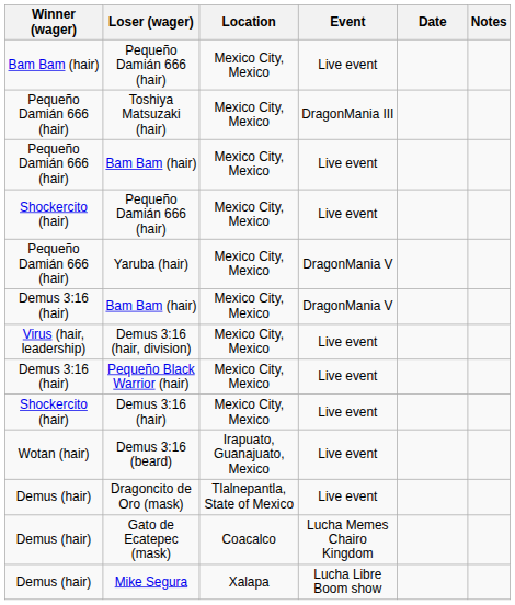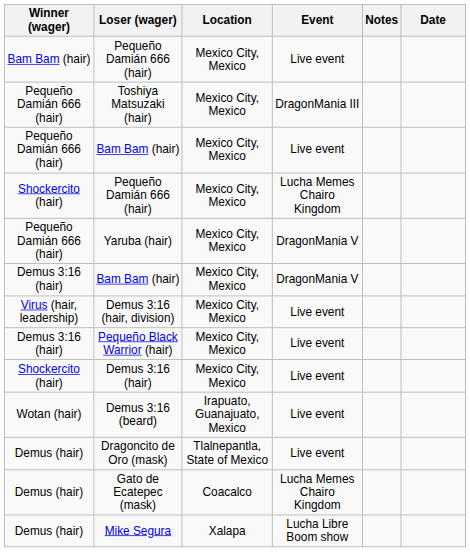 <table class="wikitable sortable" width=100%>
 <tr>
 <th width=20%>Winner (wager)</th>
 <th width=20%>Loser (wager)</th>
 <th width=20%>Location</th>
 <th width=20%>Event</th>
+<th width=5%>Notes</th>
 <th width=15%>Date</th>
-<th width=5%>Notes</th>
 </tr>
 <tr align="center">
 <td><a href='#'>Bam Bam</a> (hair)</td>
 <td>Pequeño Damián 666 (hair)</td>
 <td>Mexico City, Mexico</td>
 <td>Live event</td>
 <td></td>
 <td></td>
 </tr>
 <tr align="center">
 <td>Pequeño Damián 666 (hair)</td>
 <td>Toshiya Matsuzaki (hair)</td>
 <td>Mexico City, Mexico</td>
 <td>DragonMania III</td>
 <td></td>
 <td></td>
 </tr>
 <tr align="center">
 <td>Pequeño Damián 666 (hair)</td>
 <td><a href='#'>Bam Bam</a> (hair)</td>
 <td>Mexico City, Mexico</td>
 <td>Live event</td>
 <td></td>
 <td></td>
 </tr>
 <tr align="center">
 <td><a href='#'>Shockercito</a> (hair)</td>
 <td>Pequeño Damián 666 (hair)</td>
 <td>Mexico City, Mexico</td>
-<td>Live event</td>
+<td>Lucha Memes Chairo Kingdom</td>
 <td></td>
 <td></td>
 </tr>
 <tr align="center">
 <td>Pequeño Damián 666 (hair)</td>
 <td>Yaruba (hair)</td>
 <td>Mexico City, Mexico</td>
 <td>DragonMania V</td>
 <td></td>
 <td></td>
 </tr>
 <tr align="center">
 <td>Demus 3:16 (hair)</td>
 <td><a href='#'>Bam Bam</a> (hair)</td>
 <td>Mexico City, Mexico</td>
 <td>DragonMania V</td>
 <td></td>
 <td></td>
 </tr>
 <tr align="center">
 <td><a href='#'>Virus</a> (hair, leadership)</td>
 <td>Demus 3:16 (hair, division)</td>
 <td>Mexico City, Mexico</td>
 <td>Live event</td>
 <td></td>
 <td></td>
 </tr>
 <tr align="center">
 <td>Demus 3:16 (hair)</td>
 <td><a href='#'>Pequeño Black Warrior</a> (hair)</td>
 <td>Mexico City, Mexico</td>
 <td>Live event</td>
 <td></td>
 <td></td>
 </tr>
 <tr align="center">
 <td><a href='#'>Shockercito</a> (hair)</td>
 <td>Demus 3:16 (hair)</td>
 <td>Mexico City, Mexico</td>
 <td>Live event</td>
 <td></td>
 <td></td>
 </tr>
 <tr align="center">
 <td>Wotan (hair)</td>
 <td>Demus 3:16 (beard)</td>
 <td>Irapuato, Guanajuato, Mexico</td>
 <td>Live event</td>
 <td></td>
 <td></td>
 </tr>
 <tr align="center">
 <td>Demus (hair)</td>
 <td>Dragoncito de Oro (mask)</td>
 <td>Tlalnepantla, State of Mexico</td>
 <td>Live event</td>
 <td></td>
 <td></td>
 </tr>
 <tr align="center">
 <td>Demus (hair)</td>
 <td>Gato de Ecatepec (mask)</td>
 <td>Coacalco</td>
 <td>Lucha Memes Chairo Kingdom</td>
 <td></td>
 <td></td>
 </tr>
 <tr align=Center>
 <td>Demus (hair)</td>
 <td><a href='#'>Mike Segura</a></td>
 <td>Xalapa</td>
 <td>Lucha Libre Boom show</td>
 <td></td>
 <td></td>
 </tr>
 </table>
